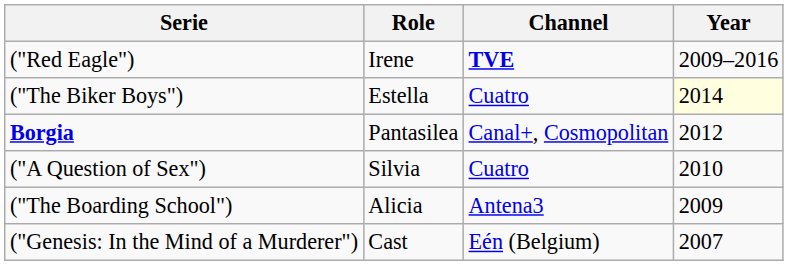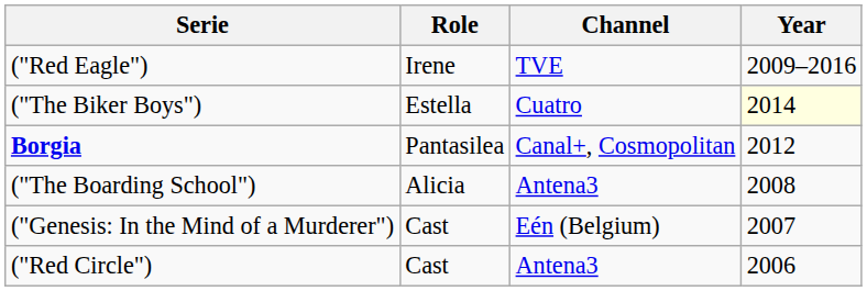 <table class="wikitable" style="font-size: 95%;">
 <tr>
 <th>Serie</th>
 <th>Role</th>
 <th>Channel</th>
 <th>Year</th>
 </tr>
 <tr>
 <td><strong></strong> ("Red Eagle")</td>
 <td>Irene</td>
-<td><strong><a href='#'>TVE</a></strong></td>
+<td><a href='#'>TVE</a></td>
 <td>2009–2016</td>
 </tr>
 <tr>
 <td><strong></strong> ("The Biker Boys")</td>
 <td>Estella</td>
 <td><a href='#'>Cuatro</a></td>
 <td style="background: lightyellow;">2014</td>
 </tr>
 <tr>
 <td><strong><a href='#'>Borgia</a></strong></td>
 <td>Pantasilea</td>
 <td><a href='#'>Canal+</a>, <a href='#'>Cosmopolitan</a></td>
 <td>2012</td>
 </tr>
 <tr>
-<td><strong></strong> ("A Question of Sex")</td>
-<td>Silvia</td>
-<td><a href='#'>Cuatro</a></td>
-<td>2010</td>
-</tr>
-<tr>
 <td><strong></strong> ("The Boarding School")</td>
 <td>Alicia</td>
 <td><a href='#'>Antena3</a></td>
-<td>2009</td>
+<td>2008</td>
 </tr>
 <tr>
 <td><strong></strong> ("Genesis: In the Mind of a Murderer")</td>
 <td>Cast</td>
 <td><a href='#'>Eén</a> (Belgium)</td>
 <td>2007</td>
 </tr>
+<tr>
+<td><strong></strong> ("Red Circle")</td>
+<td>Cast</td>
+<td><a href='#'>Antena3</a></td>
+<td>2006</td>
+</tr>
 </table>
